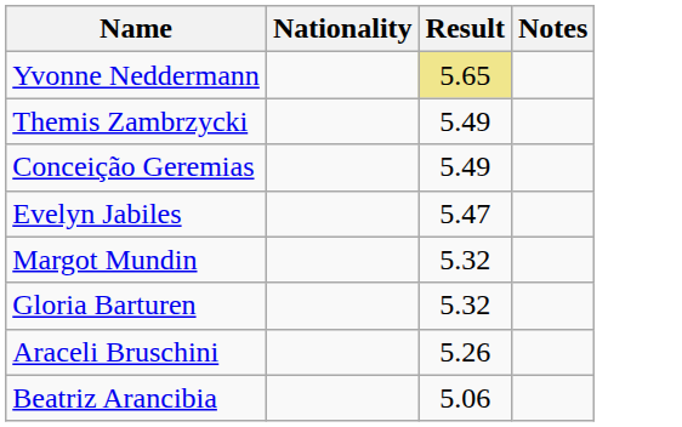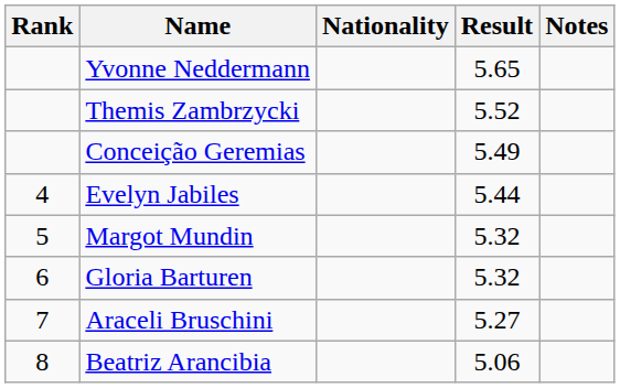 <table class="wikitable sortable" style="text-align:center">
 <tr>
+<th>Rank</th>
 <th>Name</th>
 <th>Nationality</th>
 <th>Result</th>
 <th>Notes</th>
 </tr>
 <tr>
+<td></td>
 <td align=left><a href='#'>Yvonne Neddermann</a></td>
 <td align=left></td>
-<td style="background: khaki;">5.65</td>
+<td>5.65</td>
 <td></td>
 </tr>
 <tr>
+<td></td>
 <td align=left><a href='#'>Themis Zambrzycki</a></td>
 <td align=left></td>
-<td>5.49</td>
+<td>5.52</td>
 <td></td>
 </tr>
 <tr>
+<td></td>
 <td align=left><a href='#'>Conceição Geremias</a></td>
 <td align=left></td>
 <td>5.49</td>
 <td></td>
 </tr>
 <tr>
+<td>4</td>
 <td align=left><a href='#'>Evelyn Jabiles</a></td>
 <td align=left></td>
-<td>5.47</td>
+<td>5.44</td>
 <td></td>
 </tr>
 <tr>
+<td>5</td>
 <td align=left><a href='#'>Margot Mundin</a></td>
 <td align=left></td>
 <td>5.32</td>
 <td></td>
 </tr>
 <tr>
+<td>6</td>
 <td align=left><a href='#'>Gloria Barturen</a></td>
 <td align=left></td>
 <td>5.32</td>
 <td></td>
 </tr>
 <tr>
+<td>7</td>
 <td align=left><a href='#'>Araceli Bruschini</a></td>
 <td align=left></td>
-<td>5.26</td>
+<td>5.27</td>
 <td></td>
 </tr>
 <tr>
+<td>8</td>
 <td align=left><a href='#'>Beatriz Arancibia</a></td>
 <td align=left></td>
 <td>5.06</td>
 <td></td>
 </tr>
 </table>
